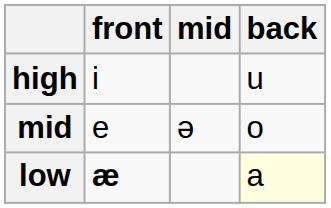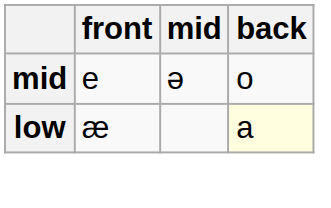 <table class="wikitable">
 <tr>
 <th></th>
 <th>front</th>
 <th>mid</th>
 <th>back</th>
-</tr>
-<tr>
-<th>high</th>
-<td>i</td>
-<td></td>
-<td>u</td>
 </tr>
 <tr>
 <th>mid</th>
 <td>e</td>
 <td>ə</td>
 <td>o</td>
 </tr>
 <tr>
 <th>low</th>
-<td><strong>æ</strong></td>
+<td>æ</td>
 <td></td>
 <td style="background: lightyellow;">a</td>
 </tr>
 </table>
